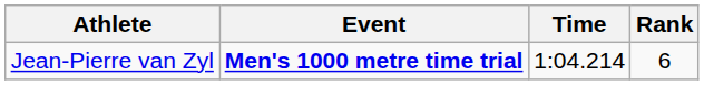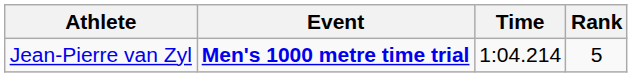 <table class=wikitable style="font-size:90%">
 <tr>
 <th>Athlete</th>
 <th>Event</th>
 <th>Time</th>
 <th>Rank</th>
 </tr>
 <tr>
 <td><a href='#'>Jean-Pierre van Zyl</a></td>
 <td><strong><a href='#'>Men's 1000 metre time trial</a></strong></td>
 <td align=center>1:04.214</td>
-<td align=center>6</td>
+<td align=center>5</td>
 </tr>
 </table>
